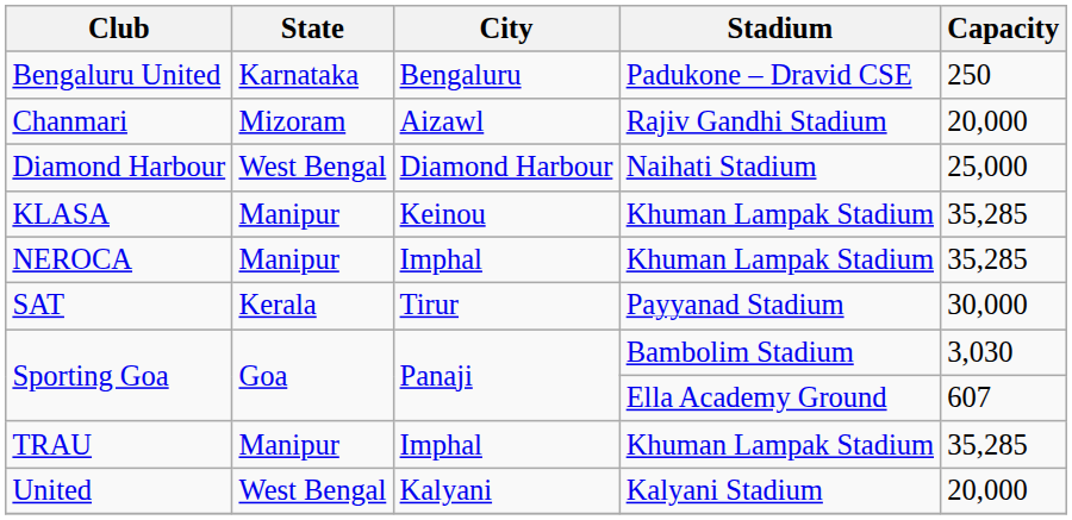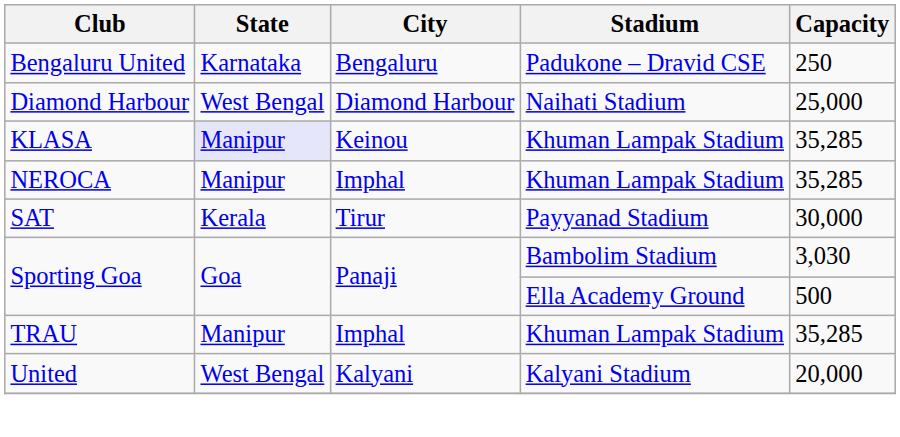 <table class="wikitable sortable">
 <tr>
 <th>Club</th>
 <th>State</th>
 <th>City</th>
 <th>Stadium</th>
 <th>Capacity</th>
 </tr>
 <tr>
 <td><a href='#'>Bengaluru United</a></td>
 <td><a href='#'>Karnataka</a></td>
 <td><a href='#'>Bengaluru</a></td>
 <td><a href='#'>Padukone – Dravid CSE</a></td>
 <td>250</td>
 </tr>
 <tr>
-<td><a href='#'>Chanmari</a></td>
-<td><a href='#'>Mizoram</a></td>
-<td><a href='#'>Aizawl</a></td>
-<td><a href='#'>Rajiv Gandhi Stadium</a></td>
-<td>20,000</td>
-</tr>
-<tr>
 <td><a href='#'>Diamond Harbour</a></td>
 <td><a href='#'>West Bengal</a></td>
 <td><a href='#'>Diamond Harbour</a></td>
 <td><a href='#'>Naihati Stadium</a></td>
 <td>25,000</td>
 </tr>
 <tr>
 <td><a href='#'>KLASA</a></td>
-<td><a href='#'>Manipur</a></td>
+<td style="background: lavender;"><a href='#'>Manipur</a></td>
 <td><a href='#'>Keinou</a></td>
 <td><a href='#'>Khuman Lampak Stadium</a></td>
 <td>35,285</td>
 </tr>
 <tr>
 <td><a href='#'>NEROCA</a></td>
 <td><a href='#'>Manipur</a></td>
 <td><a href='#'>Imphal</a></td>
 <td><a href='#'>Khuman Lampak Stadium</a></td>
 <td>35,285</td>
 </tr>
 <tr>
 <td><a href='#'>SAT</a></td>
 <td><a href='#'>Kerala</a></td>
 <td><a href='#'>Tirur</a></td>
 <td><a href='#'>Payyanad Stadium</a></td>
 <td>30,000</td>
 </tr>
 <tr>
 <td rowspan="2"><a href='#'>Sporting Goa</a></td>
 <td rowspan="2"><a href='#'>Goa</a></td>
 <td rowspan="2"><a href='#'>Panaji</a></td>
 <td><a href='#'>Bambolim Stadium</a></td>
 <td>3,030</td>
 </tr>
 <tr>
 <td><a href='#'>Ella Academy Ground</a></td>
-<td>607</td>
+<td>500</td>
 </tr>
 <tr>
 <td><a href='#'>TRAU</a></td>
 <td><a href='#'>Manipur</a></td>
 <td><a href='#'>Imphal</a></td>
 <td><a href='#'>Khuman Lampak Stadium</a></td>
 <td>35,285</td>
 </tr>
 <tr>
 <td><a href='#'>United</a></td>
 <td><a href='#'>West Bengal</a></td>
 <td><a href='#'>Kalyani</a></td>
 <td><a href='#'>Kalyani Stadium</a></td>
 <td>20,000</td>
 </tr>
 <tr>
 </tr>
 </table>
